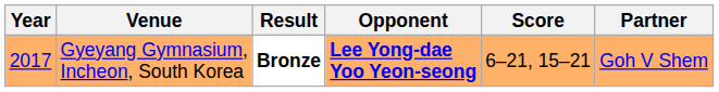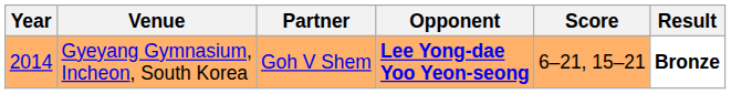 <table class="sortable wikitable" style="font-size: 90%;">
 <tr>
 <th>Year</th>
 <th>Venue</th>
-<th>Result</th>
+<th>Partner</th>
 <th>Opponent</th>
 <th>Score</th>
-<th>Partner</th>
+<th>Result</th>
 </tr>
 <tr style="background:#FFB069">
-<td align="center"><a href='#'>2017</a></td>
+<td align="center"><a href='#'>2014</a></td>
 <td align="left"><a href='#'>Gyeyang Gymnasium</a>,<br><a href='#'>Incheon</a>, South Korea</td>
-<td style="text-align:left; background:white"> <strong>Bronze</strong></td>
+<td align="left"> <a href='#'>Goh V Shem</a></td>
 <td align="left"><strong> <a href='#'>Lee Yong-dae</a><br> <a href='#'>Yoo Yeon-seong</a></strong></td>
 <td align="left">6–21, 15–21</td>
-<td align="left"> <a href='#'>Goh V Shem</a></td>
+<td style="text-align:left; background:white"> <strong>Bronze</strong></td>
 </tr>
 </table>
